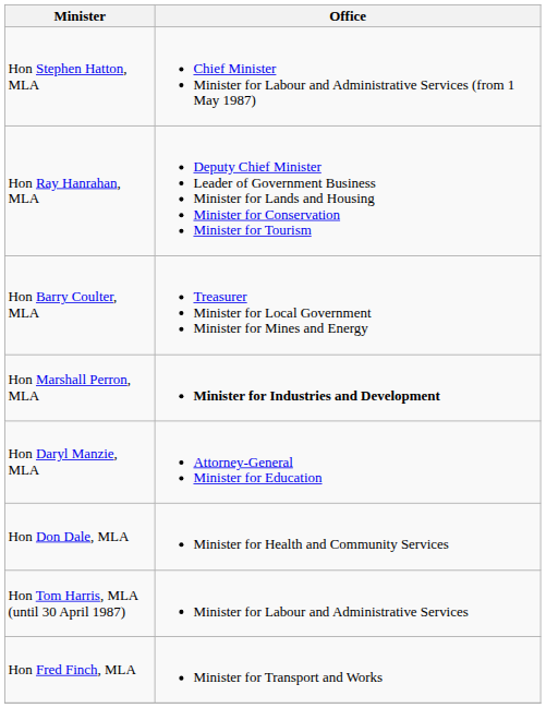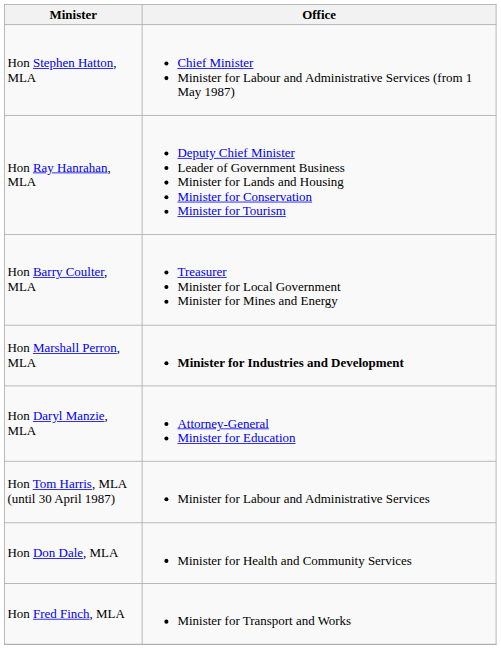 <table class="wikitable">
 <tr>
 <th>Minister</th>
 <th>Office</th>
 </tr>
 <tr>
 <td>Hon <a href='#'>Stephen Hatton</a>, MLA</td>
 <td><br><ul><li><a href='#'>Chief Minister</a></li><li>Minister for Labour and Administrative Services (from 1 May 1987)</li></ul></td>
 </tr>
 <tr>
 <td>Hon <a href='#'>Ray Hanrahan</a>, MLA</td>
 <td><br><ul><li><a href='#'>Deputy Chief Minister</a></li><li>Leader of Government Business</li><li>Minister for Lands and Housing</li><li><a href='#'>Minister for Conservation</a></li><li><a href='#'>Minister for Tourism</a></li></ul></td>
 </tr>
 <tr>
 <td>Hon <a href='#'>Barry Coulter</a>, MLA</td>
 <td><br><ul><li><a href='#'>Treasurer</a></li><li>Minister for Local Government</li><li>Minister for Mines and Energy</li></ul></td>
 </tr>
 <tr>
 <td>Hon <a href='#'>Marshall Perron</a>, MLA</td>
 <td><strong><br><ul><li>Minister for Industries and Development</li></ul></strong></td>
 </tr>
 <tr>
 <td>Hon <a href='#'>Daryl Manzie</a>, MLA</td>
 <td><br><ul><li><a href='#'>Attorney-General</a></li><li><a href='#'>Minister for Education</a></li></ul></td>
 </tr>
 <tr>
+<td>Hon <a href='#'>Tom Harris</a>, MLA<br>(until 30 April 1987)</td>
+<td><br><ul><li>Minister for Labour and Administrative Services</li></ul></td>
+</tr>
+<tr>
 <td>Hon <a href='#'>Don Dale</a>, MLA</td>
 <td><br><ul><li>Minister for Health and Community Services</li></ul></td>
-</tr>
-<tr>
-<td>Hon <a href='#'>Tom Harris</a>, MLA<br>(until 30 April 1987)</td>
-<td><br><ul><li>Minister for Labour and Administrative Services</li></ul></td>
 </tr>
 <tr>
 <td>Hon <a href='#'>Fred Finch</a>, MLA</td>
 <td><br><ul><li>Minister for Transport and Works</li></ul></td>
 </tr>
 <tr>
 </tr>
 </table>
